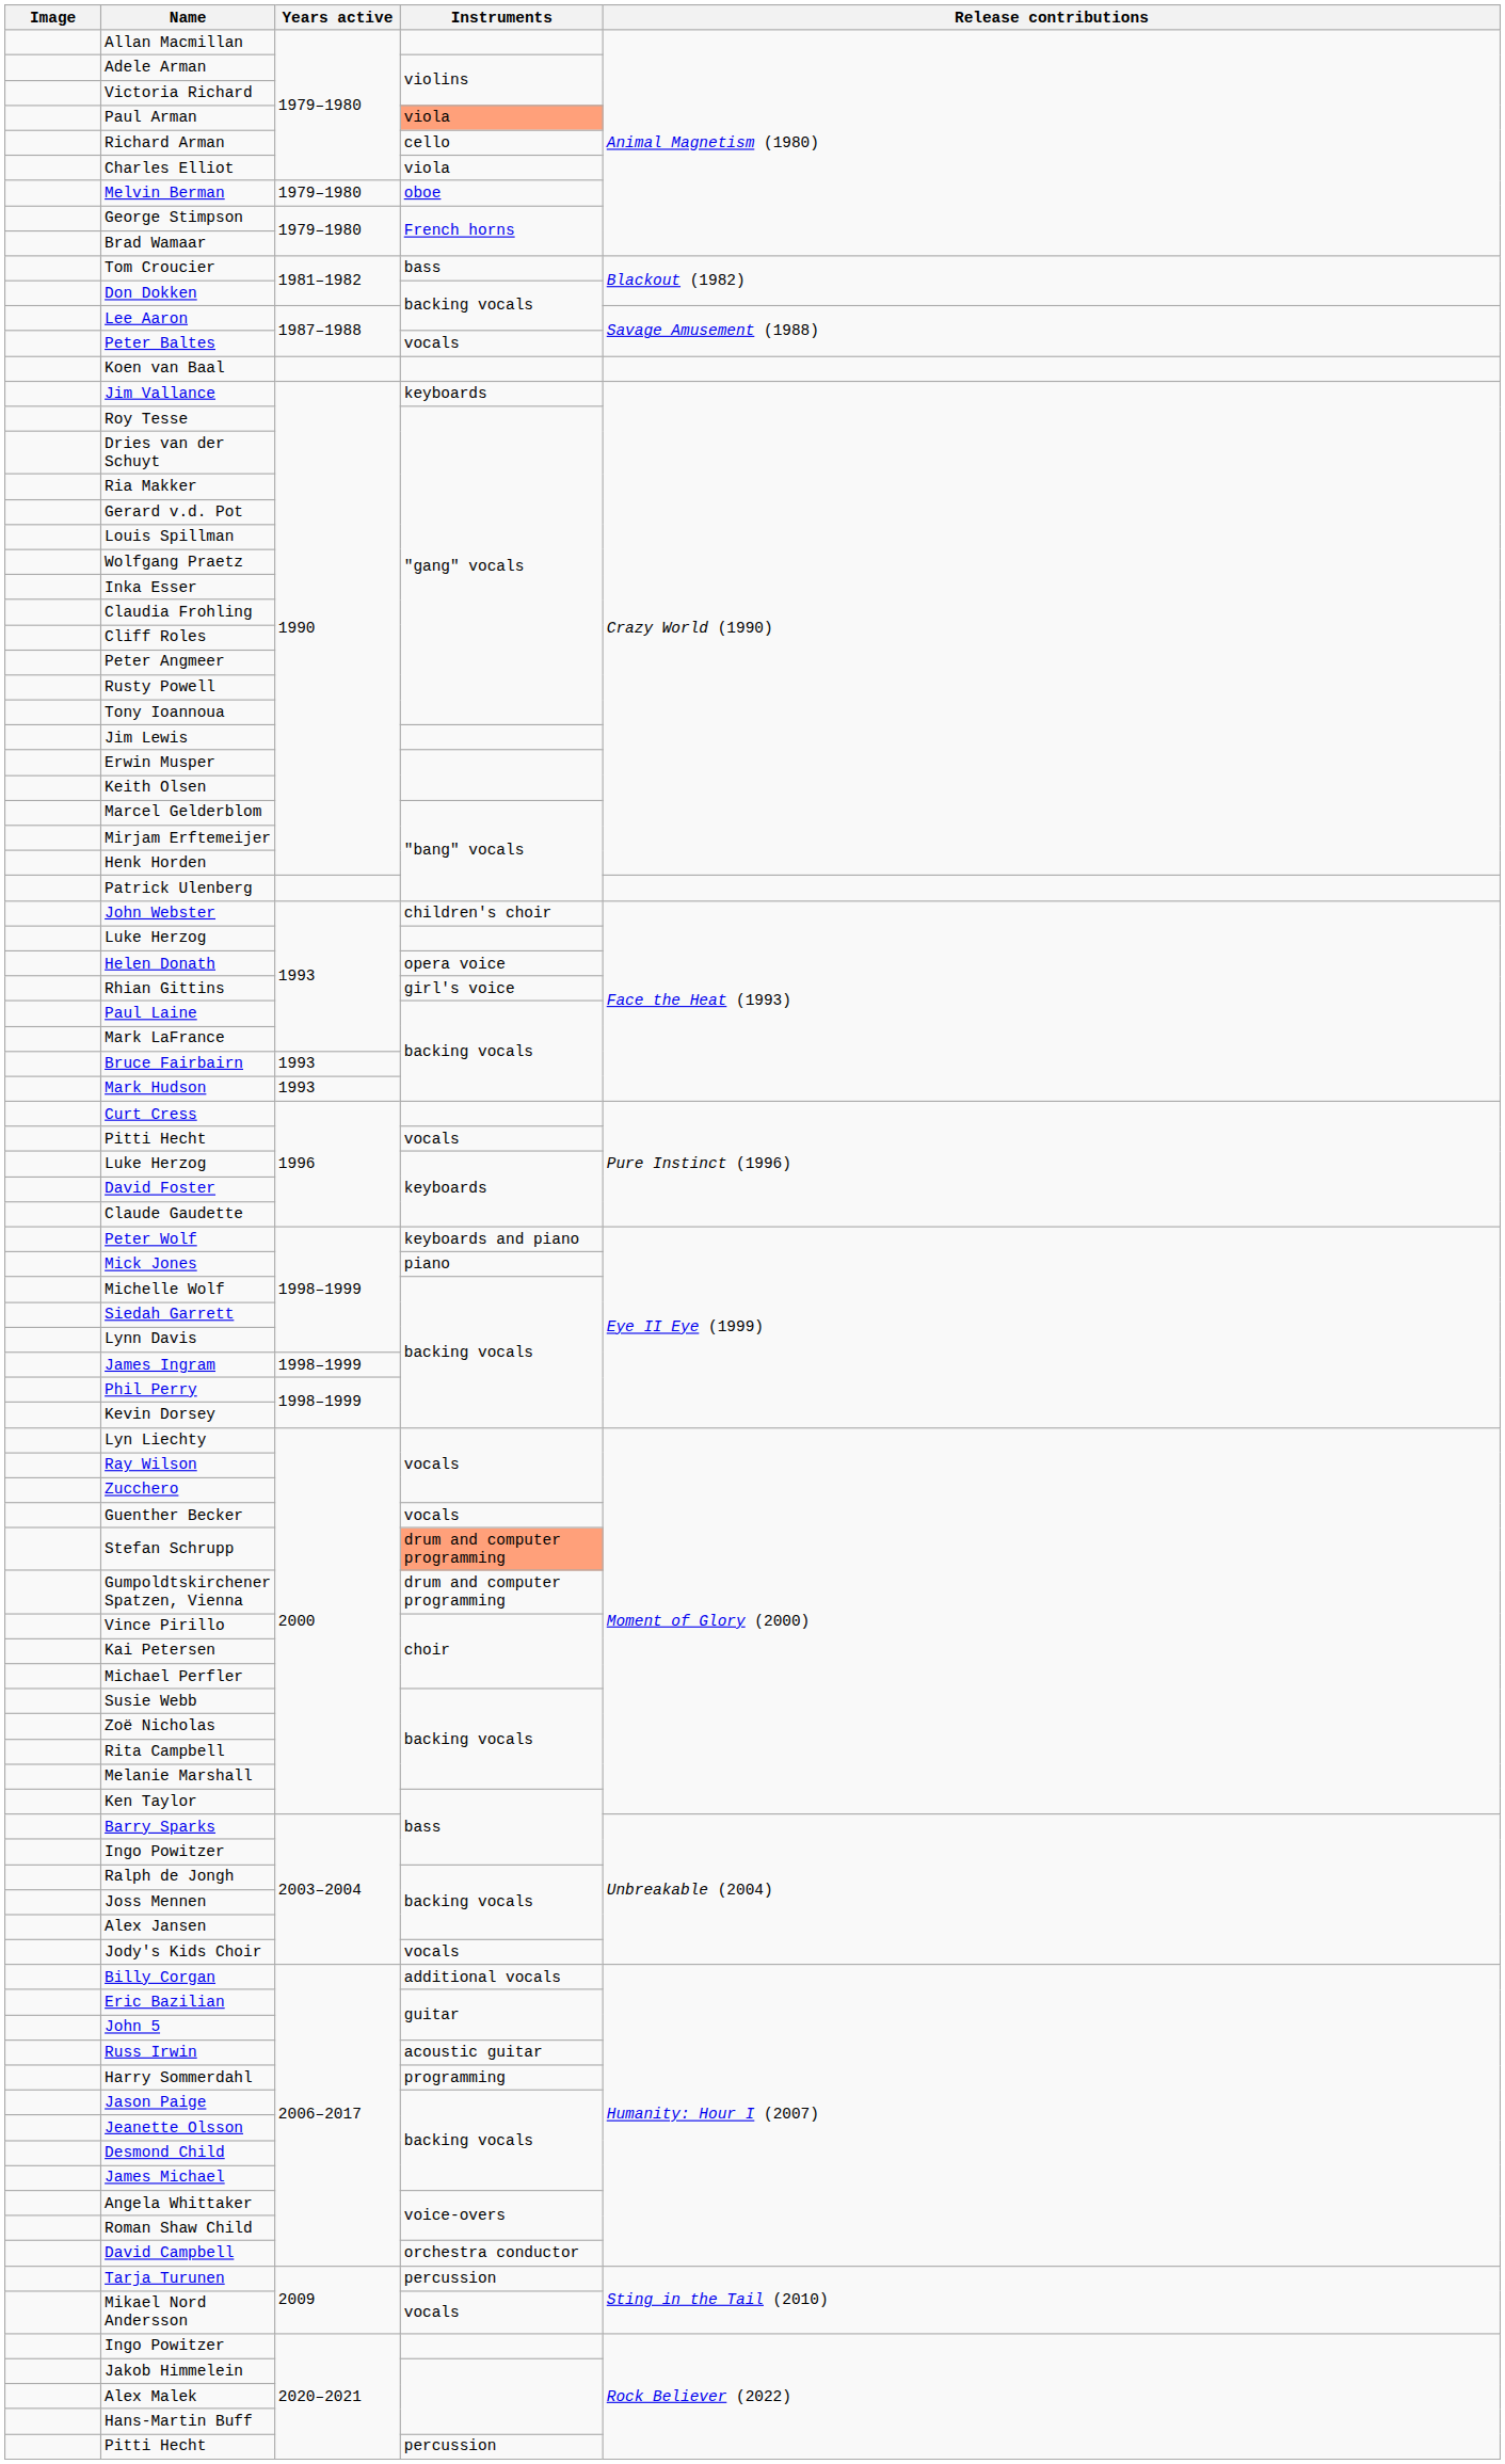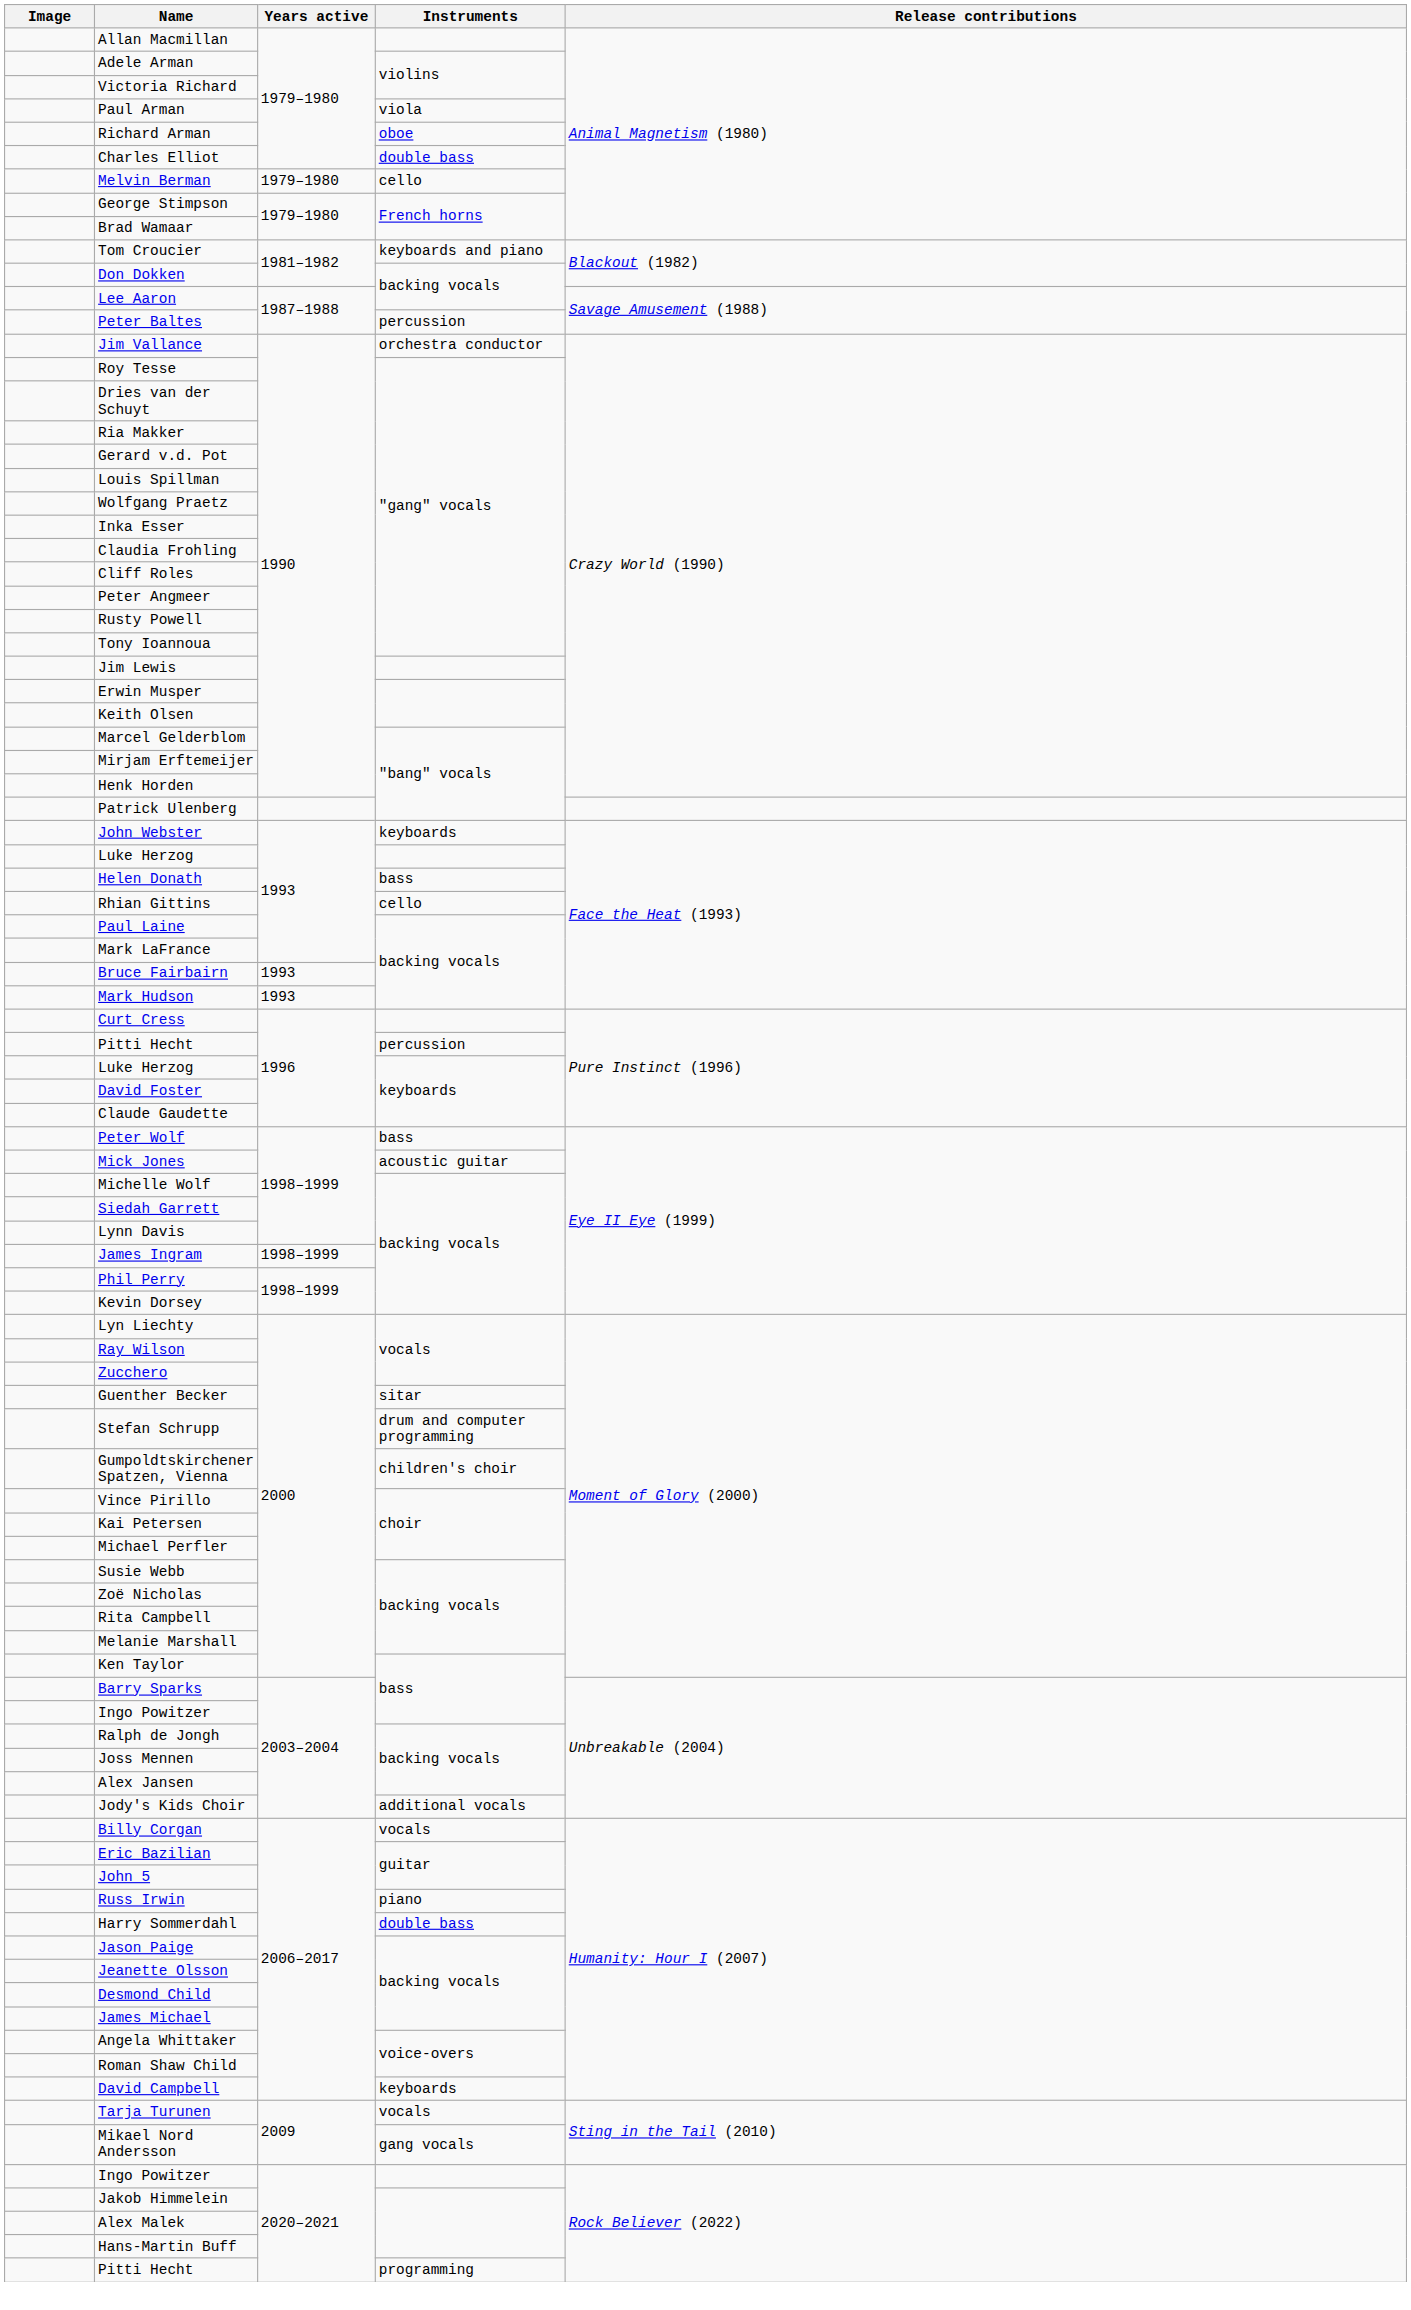 <table class="wikitable" style="width:100%;">
 <tr>
 <th width="75">Image</th>
 <th style="width:130px;">Name</th>
 <th style="width:100px;">Years active</th>
 <th style="width:165px;">Instruments</th>
 <th>Release contributions</th>
 </tr>
 <tr>
 <td></td>
 <td>Allan Macmillan</td>
 <td rowspan="6">1979–1980</td>
 <td></td>
 <td rowspan="9"><em><a href='#'>Animal Magnetism</a></em> (1980)</td>
 </tr>
 <tr>
 <td></td>
 <td>Adele Arman</td>
 <td rowspan="2">violins</td>
 </tr>
 <tr>
 <td></td>
 <td>Victoria Richard</td>
 </tr>
 <tr>
 <td></td>
 <td>Paul Arman</td>
-<td style="background: lightsalmon;">viola</td>
+<td>viola</td>
 </tr>
 <tr>
 <td></td>
 <td>Richard Arman</td>
-<td>cello</td>
+<td><a href='#'>oboe</a></td>
 </tr>
 <tr>
 <td></td>
 <td>Charles Elliot</td>
-<td>viola</td>
+<td><a href='#'>double bass</a></td>
 </tr>
 <tr>
 <td></td>
 <td><a href='#'>Melvin Berman</a></td>
 <td>1979–1980 </td>
-<td><a href='#'>oboe</a></td>
+<td>cello</td>
 </tr>
 <tr>
 <td></td>
 <td>George Stimpson</td>
 <td rowspan="2">1979–1980</td>
 <td rowspan="2"><a href='#'>French horns</a></td>
 </tr>
 <tr>
 <td></td>
 <td>Brad Wamaar</td>
 </tr>
 <tr>
 <td></td>
 <td>Tom Croucier</td>
 <td rowspan="2">1981–1982</td>
-<td>bass</td>
+<td>keyboards and piano</td>
 <td rowspan="2"><em><a href='#'>Blackout</a></em> (1982)</td>
 </tr>
 <tr>
 <td></td>
 <td><a href='#'>Don Dokken</a></td>
 <td rowspan="2">backing vocals</td>
 </tr>
 <tr>
 <td></td>
 <td><a href='#'>Lee Aaron</a></td>
 <td rowspan="2">1987–1988</td>
 <td rowspan="2"><em><a href='#'>Savage Amusement</a></em> (1988)</td>
 </tr>
 <tr>
 <td></td>
 <td><a href='#'>Peter Baltes</a></td>
-<td>vocals</td>
-</tr>
-<tr>
-<td></td>
-<td>Koen van Baal</td>
-<td></td>
-<td></td>
-<td></td>
+<td>percussion</td>
 </tr>
 <tr>
 <td></td>
 <td><a href='#'>Jim Vallance</a></td>
 <td rowspan="19">1990</td>
-<td>keyboards</td>
+<td>orchestra conductor</td>
 <td rowspan="19"><em>Crazy World</em> (1990)</td>
 </tr>
 <tr>
 <td></td>
 <td>Roy Tesse</td>
 <td rowspan="12">"gang" vocals</td>
 </tr>
 <tr>
 <td></td>
 <td>Dries van der Schuyt</td>
 </tr>
 <tr>
 <td></td>
 <td>Ria Makker</td>
 </tr>
 <tr>
 <td></td>
 <td>Gerard v.d. Pot</td>
 </tr>
 <tr>
 <td></td>
 <td>Louis Spillman</td>
 </tr>
 <tr>
 <td></td>
 <td>Wolfgang Praetz</td>
 </tr>
 <tr>
 <td></td>
 <td>Inka Esser</td>
 </tr>
 <tr>
 <td></td>
 <td>Claudia Frohling</td>
 </tr>
 <tr>
 <td></td>
 <td>Cliff Roles</td>
 </tr>
 <tr>
 <td></td>
 <td>Peter Angmeer</td>
 </tr>
 <tr>
 <td></td>
 <td>Rusty Powell</td>
 </tr>
 <tr>
 <td></td>
 <td>Tony Ioannoua</td>
 </tr>
 <tr>
 <td></td>
 <td>Jim Lewis</td>
 </tr>
 <tr>
 <td></td>
 <td>Erwin Musper</td>
 <td rowspan="2"></td>
 </tr>
 <tr>
 <td></td>
 <td>Keith Olsen</td>
 </tr>
 <tr>
 <td></td>
 <td>Marcel Gelderblom</td>
 <td rowspan="4">"bang" vocals</td>
 </tr>
 <tr>
 <td></td>
 <td>Mirjam Erftemeijer</td>
 </tr>
 <tr>
 <td></td>
 <td>Henk Horden</td>
 </tr>
 <tr>
 <td></td>
 <td>Patrick Ulenberg</td>
 </tr>
 <tr>
 <td></td>
 <td><a href='#'>John Webster</a></td>
 <td rowspan="6">1993</td>
-<td>children's choir</td>
+<td>keyboards</td>
 <td rowspan="8"><em><a href='#'>Face the Heat</a></em> (1993)</td>
 </tr>
 <tr>
 <td></td>
 <td>Luke Herzog</td>
 <td></td>
 </tr>
 <tr>
 <td></td>
 <td><a href='#'>Helen Donath</a></td>
-<td>opera voice</td>
+<td>bass</td>
 </tr>
 <tr>
 <td></td>
 <td>Rhian Gittins</td>
-<td>girl's voice</td>
+<td>cello</td>
 </tr>
 <tr>
 <td></td>
 <td><a href='#'>Paul Laine</a></td>
 <td rowspan="4">backing vocals</td>
 </tr>
 <tr>
 <td></td>
 <td>Mark LaFrance</td>
 </tr>
 <tr>
 <td></td>
 <td><a href='#'>Bruce Fairbairn</a></td>
 <td>1993 </td>
 </tr>
 <tr>
 <td></td>
 <td><a href='#'>Mark Hudson</a></td>
 <td>1993</td>
 </tr>
 <tr>
 <td></td>
 <td><a href='#'>Curt Cress</a></td>
 <td rowspan="5">1996</td>
 <td></td>
 <td rowspan="5"><em>Pure Instinct</em> (1996)</td>
 </tr>
 <tr>
 <td></td>
 <td>Pitti Hecht</td>
-<td>vocals</td>
+<td>percussion</td>
 </tr>
 <tr>
 <td></td>
 <td>Luke Herzog</td>
 <td rowspan="3">keyboards</td>
 </tr>
 <tr>
 <td></td>
 <td><a href='#'>David Foster</a></td>
 </tr>
 <tr>
 <td></td>
 <td>Claude Gaudette</td>
 </tr>
 <tr>
 <td></td>
 <td><a href='#'>Peter Wolf</a></td>
 <td rowspan="5">1998–1999</td>
-<td>keyboards and piano</td>
+<td>bass</td>
 <td rowspan="8"><em><a href='#'>Eye II Eye</a></em> (1999)</td>
 </tr>
 <tr>
 <td></td>
 <td><a href='#'>Mick Jones</a></td>
-<td>piano</td>
+<td>acoustic guitar</td>
 </tr>
 <tr>
 <td></td>
 <td>Michelle Wolf</td>
 <td rowspan="6">backing vocals</td>
 </tr>
 <tr>
 <td></td>
 <td><a href='#'>Siedah Garrett</a></td>
 </tr>
 <tr>
 <td></td>
 <td>Lynn Davis</td>
 </tr>
 <tr>
 <td></td>
 <td><a href='#'>James Ingram</a></td>
 <td>1998–1999 </td>
 </tr>
 <tr>
 <td></td>
 <td><a href='#'>Phil Perry</a></td>
 <td rowspan="2">1998–1999</td>
 </tr>
 <tr>
 <td></td>
 <td>Kevin Dorsey</td>
 </tr>
 <tr>
 <td></td>
 <td>Lyn Liechty</td>
 <td rowspan="14">2000</td>
 <td rowspan="3">vocals</td>
 <td rowspan="14"><em><a href='#'>Moment of Glory</a></em> (2000)</td>
 </tr>
 <tr>
 <td></td>
 <td><a href='#'>Ray Wilson</a></td>
 </tr>
 <tr>
 <td></td>
 <td><a href='#'>Zucchero</a></td>
 </tr>
 <tr>
 <td></td>
 <td>Guenther Becker</td>
-<td>vocals</td>
+<td>sitar</td>
 </tr>
 <tr>
 <td></td>
 <td>Stefan Schrupp</td>
-<td style="background: lightsalmon;">drum and computer programming</td>
+<td>drum and computer programming</td>
 </tr>
 <tr>
 <td></td>
 <td>Gumpoldtskirchener Spatzen, Vienna</td>
-<td>drum and computer programming</td>
+<td>children's choir</td>
 </tr>
 <tr>
 <td></td>
 <td>Vince Pirillo</td>
 <td rowspan="3">choir</td>
 </tr>
 <tr>
 <td></td>
 <td>Kai Petersen</td>
 </tr>
 <tr>
 <td></td>
 <td>Michael Perfler</td>
 </tr>
 <tr>
 <td></td>
 <td>Susie Webb</td>
 <td rowspan="4">backing vocals</td>
 </tr>
 <tr>
 <td></td>
 <td>Zoë Nicholas</td>
 </tr>
 <tr>
 <td></td>
 <td>Rita Campbell</td>
 </tr>
 <tr>
 <td></td>
 <td>Melanie Marshall</td>
 </tr>
 <tr>
 <td></td>
 <td>Ken Taylor</td>
 <td rowspan="3">bass</td>
 </tr>
 <tr>
 <td></td>
 <td><a href='#'>Barry Sparks</a></td>
 <td rowspan="6">2003–2004</td>
 <td rowspan="6"><em>Unbreakable</em> (2004)</td>
 </tr>
 <tr>
 <td></td>
 <td>Ingo Powitzer</td>
 </tr>
 <tr>
 <td></td>
 <td>Ralph de Jongh</td>
 <td rowspan="3">backing vocals</td>
 </tr>
 <tr>
 <td></td>
 <td>Joss Mennen</td>
 </tr>
 <tr>
 <td></td>
 <td>Alex Jansen</td>
 </tr>
 <tr>
 <td></td>
 <td>Jody's Kids Choir</td>
-<td>vocals</td>
+<td>additional vocals</td>
 </tr>
 <tr>
 <td></td>
 <td><a href='#'>Billy Corgan</a></td>
 <td rowspan="12">2006–2017</td>
-<td>additional vocals</td>
+<td>vocals</td>
 <td rowspan="12"><em><a href='#'>Humanity: Hour I</a></em> (2007)</td>
 </tr>
 <tr>
 <td></td>
 <td><a href='#'>Eric Bazilian</a></td>
 <td rowspan="2">guitar</td>
 </tr>
 <tr>
 <td></td>
 <td><a href='#'>John 5</a></td>
 </tr>
 <tr>
 <td></td>
 <td><a href='#'>Russ Irwin</a></td>
-<td>acoustic guitar</td>
+<td>piano</td>
 </tr>
 <tr>
 <td></td>
 <td>Harry Sommerdahl</td>
-<td>programming</td>
+<td><a href='#'>double bass</a></td>
 </tr>
 <tr>
 <td></td>
 <td><a href='#'>Jason Paige</a></td>
 <td rowspan="4">backing vocals</td>
 </tr>
 <tr>
 <td></td>
 <td><a href='#'>Jeanette Olsson</a></td>
 </tr>
 <tr>
 <td></td>
 <td><a href='#'>Desmond Child</a></td>
 </tr>
 <tr>
 <td></td>
 <td><a href='#'>James Michael</a></td>
 </tr>
 <tr>
 <td></td>
 <td>Angela Whittaker</td>
 <td rowspan="2">voice-overs</td>
 </tr>
 <tr>
 <td></td>
 <td>Roman Shaw Child</td>
 </tr>
 <tr>
 <td></td>
 <td><a href='#'>David Campbell</a></td>
-<td>orchestra conductor</td>
+<td>keyboards</td>
 </tr>
 <tr>
 <td></td>
 <td><a href='#'>Tarja Turunen</a></td>
 <td rowspan="2">2009</td>
-<td>percussion</td>
+<td>vocals</td>
 <td rowspan="2"><em><a href='#'>Sting in the Tail</a></em> (2010)</td>
 </tr>
 <tr>
 <td></td>
 <td>Mikael Nord Andersson</td>
-<td>vocals</td>
+<td>gang vocals</td>
 </tr>
 <tr>
 <td></td>
 <td>Ingo Powitzer</td>
 <td rowspan="5">2020–2021</td>
 <td></td>
 <td rowspan="5"><em><a href='#'>Rock Believer</a></em> (2022)</td>
 </tr>
 <tr>
 <td></td>
 <td>Jakob Himmelein</td>
 <td rowspan="3"></td>
 </tr>
 <tr>
 <td></td>
 <td>Alex Malek</td>
 </tr>
 <tr>
 <td></td>
 <td>Hans-Martin Buff</td>
 </tr>
 <tr>
 <td></td>
 <td>Pitti Hecht</td>
-<td>percussion</td>
+<td>programming</td>
 </tr>
 </table>
